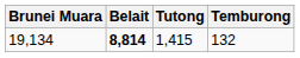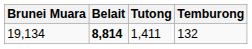 <table class="wikitable">
 <tr>
 <th>Brunei Muara</th>
 <th>Belait</th>
 <th>Tutong</th>
 <th>Temburong</th>
 </tr>
 <tr>
 <td>19,134</td>
 <td><strong>8,814</strong></td>
-<td>1,415</td>
+<td>1,411</td>
 <td>132</td>
 </tr>
 </table>
